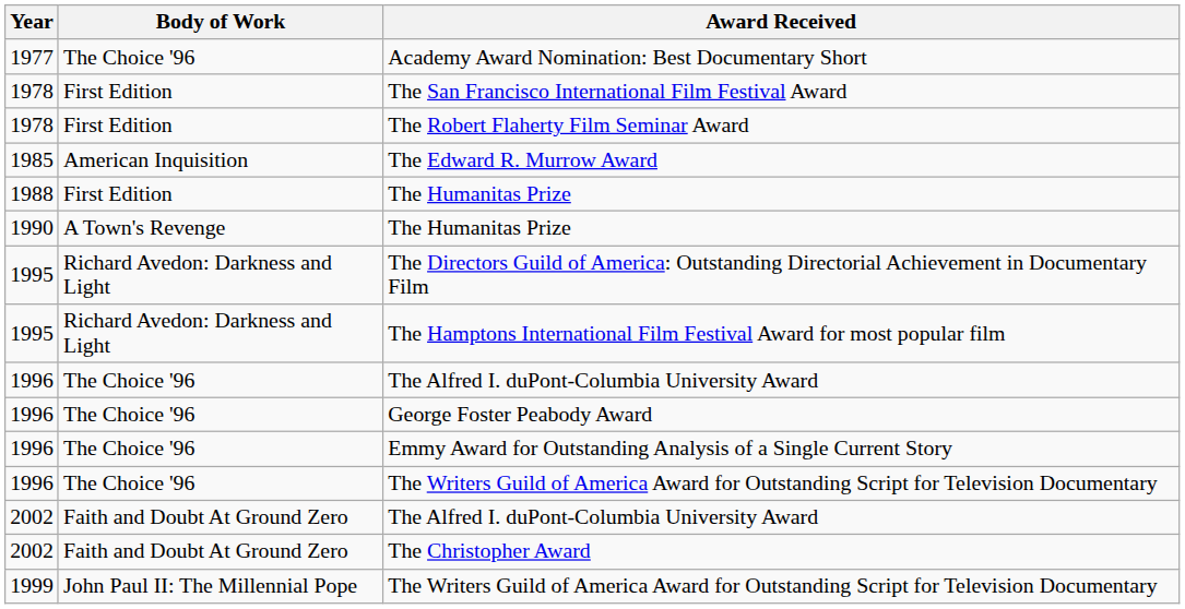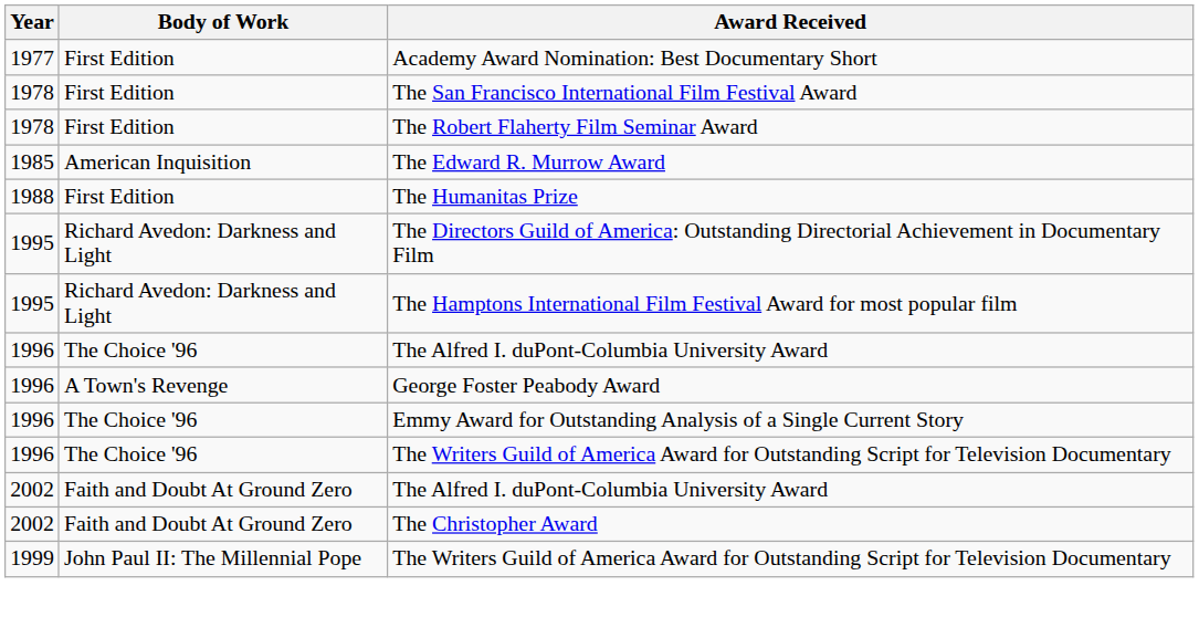 <table class="wikitable">
 <tr>
 <th>Year</th>
 <th>Body of Work</th>
 <th>Award Received</th>
 </tr>
 <tr>
 <td>1977</td>
-<td>The Choice '96</td>
+<td>First Edition</td>
 <td>Academy Award Nomination: Best Documentary Short</td>
 </tr>
 <tr>
 <td>1978</td>
 <td>First Edition</td>
 <td>The <a href='#'>San Francisco International Film Festival</a> Award</td>
 </tr>
 <tr>
 <td>1978</td>
 <td>First Edition</td>
 <td>The <a href='#'>Robert Flaherty Film Seminar</a> Award</td>
 </tr>
 <tr>
 <td>1985</td>
 <td>American Inquisition</td>
 <td>The <a href='#'>Edward R. Murrow Award</a></td>
 </tr>
 <tr>
 <td>1988</td>
 <td>First Edition</td>
 <td>The <a href='#'>Humanitas Prize</a></td>
 </tr>
 <tr>
-<td>1990</td>
-<td>A Town's Revenge</td>
-<td>The Humanitas Prize</td>
-</tr>
-<tr>
 <td>1995</td>
 <td>Richard Avedon: Darkness and Light</td>
 <td>The <a href='#'>Directors Guild of America</a>: Outstanding Directorial Achievement in Documentary Film</td>
 </tr>
 <tr>
 <td>1995</td>
 <td>Richard Avedon: Darkness and Light</td>
 <td>The <a href='#'>Hamptons International Film Festival</a> Award for most popular film</td>
 </tr>
 <tr>
 <td>1996</td>
 <td>The Choice '96</td>
 <td>The Alfred I. duPont-Columbia University Award</td>
 </tr>
 <tr>
 <td>1996</td>
-<td>The Choice '96</td>
+<td>A Town's Revenge</td>
 <td>George Foster Peabody Award</td>
 </tr>
 <tr>
 <td>1996</td>
 <td>The Choice '96</td>
 <td>Emmy Award for Outstanding Analysis of a Single Current Story</td>
 </tr>
 <tr>
 <td>1996</td>
 <td>The Choice '96</td>
 <td>The <a href='#'>Writers Guild of America</a> Award for Outstanding Script for Television Documentary</td>
 </tr>
 <tr>
 <td>2002</td>
 <td>Faith and Doubt At Ground Zero</td>
 <td>The Alfred I. duPont-Columbia University Award</td>
 </tr>
 <tr>
 <td>2002</td>
 <td>Faith and Doubt At Ground Zero</td>
 <td>The <a href='#'>Christopher Award</a></td>
 </tr>
 <tr>
 <td>1999</td>
 <td>John Paul II: The Millennial Pope</td>
 <td>The Writers Guild of America Award for Outstanding Script for Television Documentary</td>
 </tr>
 </table>
